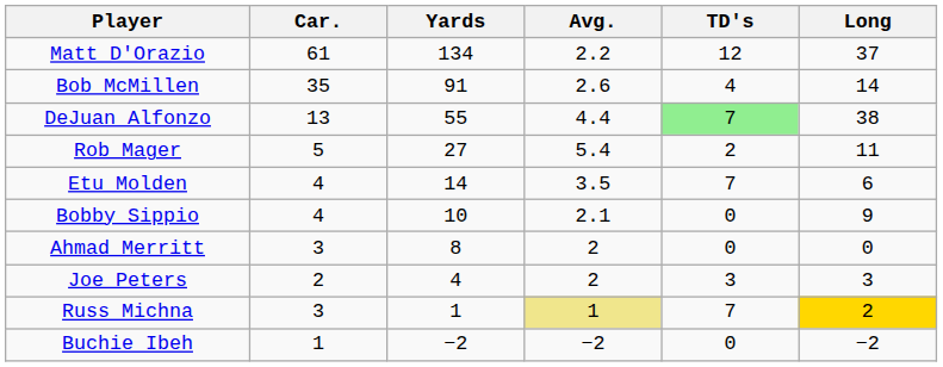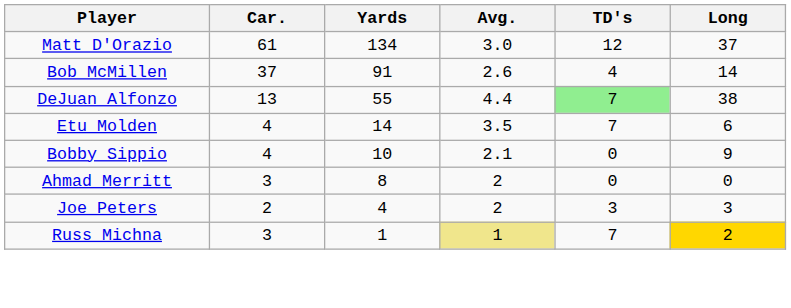 <table class="wikitable sortable">
 <tr>
 <th bgcolor="#DDDDFF" width="16%">Player</th>
 <th bgcolor="#DDDDFF" width="9%">Car.</th>
 <th bgcolor="#DDDDFF" width="9%">Yards</th>
 <th bgcolor="#DDDDFF" width="9%">Avg.</th>
 <th bgcolor="#DDDDFF" width="9%">TD's</th>
 <th bgcolor="#DDDDFF" width="9%">Long</th>
 </tr>
 <tr align="center">
 <td><a href='#'>Matt D'Orazio</a></td>
 <td>61</td>
 <td>134</td>
-<td>2.2</td>
+<td>3.0</td>
 <td>12</td>
 <td>37</td>
 </tr>
 <tr align="center">
 <td><a href='#'>Bob McMillen</a></td>
-<td>35</td>
+<td>37</td>
 <td>91</td>
 <td>2.6</td>
 <td>4</td>
 <td>14</td>
 </tr>
 <tr align="center">
 <td><a href='#'>DeJuan Alfonzo</a></td>
 <td>13</td>
 <td>55</td>
 <td>4.4</td>
 <td style="background: lightgreen;">7</td>
 <td>38</td>
-</tr>
-<tr align="center">
-<td><a href='#'>Rob Mager</a></td>
-<td>5</td>
-<td>27</td>
-<td>5.4</td>
-<td>2</td>
-<td>11</td>
 </tr>
 <tr align="center">
 <td><a href='#'>Etu Molden</a></td>
 <td>4</td>
 <td>14</td>
 <td>3.5</td>
 <td>7</td>
 <td>6</td>
 </tr>
 <tr align="center">
 <td><a href='#'>Bobby Sippio</a></td>
 <td>4</td>
 <td>10</td>
 <td>2.1</td>
 <td>0</td>
 <td>9</td>
 </tr>
 <tr align="center">
 <td><a href='#'>Ahmad Merritt</a></td>
 <td>3</td>
 <td>8</td>
 <td>2</td>
 <td>0</td>
 <td>0</td>
 </tr>
 <tr align="center">
 <td><a href='#'>Joe Peters</a></td>
 <td>2</td>
 <td>4</td>
 <td>2</td>
 <td>3</td>
 <td>3</td>
 </tr>
 <tr align="center">
 <td><a href='#'>Russ Michna</a></td>
 <td>3</td>
 <td>1</td>
 <td style="background: khaki;">1</td>
 <td>7</td>
 <td style="background: gold;">2</td>
 </tr>
-<tr align="center">
-<td><a href='#'>Buchie Ibeh</a></td>
-<td>1</td>
-<td>−2</td>
-<td>−2</td>
-<td>0</td>
-<td>−2</td>
-</tr>
 </table>
